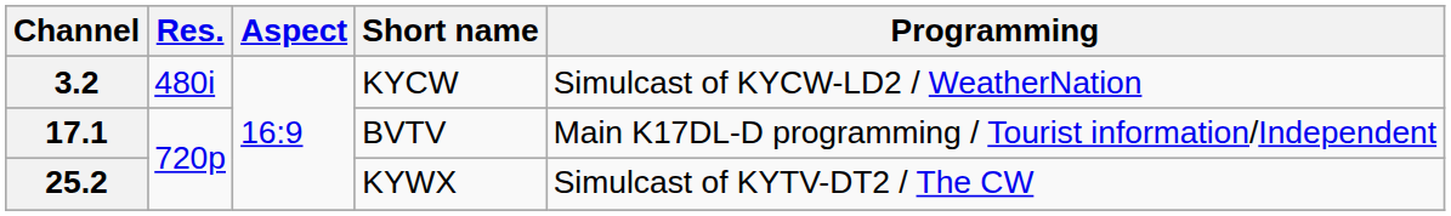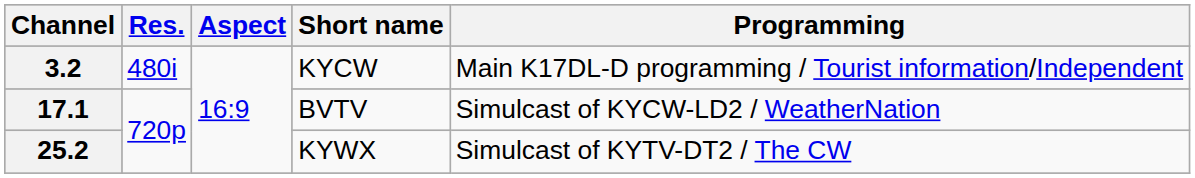 <table class="wikitable">
 <tr>
 <th scope = "col">Channel</th>
 <th scope = "col"><a href='#'>Res.</a></th>
 <th scope = "col"><a href='#'>Aspect</a></th>
 <th scope = "col">Short name</th>
 <th scope = "col">Programming</th>
 </tr>
 <tr>
 <th scope = "row">3.2</th>
 <td><a href='#'>480i</a></td>
 <td rowspan=3><a href='#'>16:9</a></td>
 <td>KYCW</td>
-<td>Simulcast of KYCW-LD2 / <a href='#'>WeatherNation</a></td>
+<td>Main K17DL-D programming / <a href='#'>Tourist information</a>/<a href='#'>Independent</a></td>
 </tr>
 <tr>
 <th scope = "row">17.1</th>
 <td rowspan=2><a href='#'>720p</a></td>
 <td>BVTV</td>
-<td>Main K17DL-D programming / <a href='#'>Tourist information</a>/<a href='#'>Independent</a></td>
+<td>Simulcast of KYCW-LD2 / <a href='#'>WeatherNation</a></td>
 </tr>
 <tr>
 <th scope = "row">25.2</th>
 <td>KYWX</td>
 <td>Simulcast of KYTV-DT2 / <a href='#'>The CW</a></td>
 </tr>
 </table>
